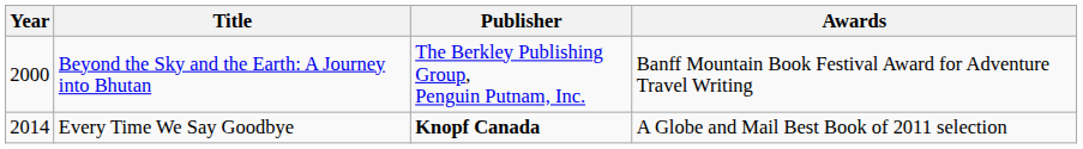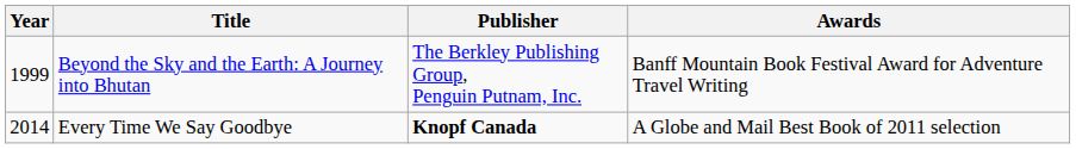 <table class="wikitable">
 <tr>
 <th>Year</th>
 <th>Title</th>
 <th>Publisher</th>
 <th>Awards</th>
 </tr>
 <tr>
-<td>2000</td>
+<td>1999</td>
 <td><a href='#'>Beyond the Sky and the Earth: A Journey into Bhutan</a></td>
 <td><a href='#'>The Berkley Publishing Group</a>,<br><a href='#'>Penguin Putnam, Inc.</a></td>
 <td>Banff Mountain Book Festival Award for Adventure Travel Writing</td>
 </tr>
 <tr>
 <td>2014</td>
 <td>Every Time We Say Goodbye</td>
 <td><strong>Knopf Canada</strong></td>
 <td>A Globe and Mail Best Book of 2011 selection</td>
 </tr>
 </table>
